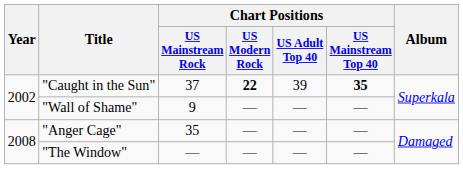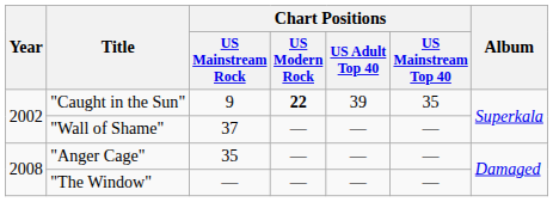 <table class="wikitable">
 <tr>
 <th rowspan="2">Year</th>
 <th rowspan="2">Title</th>
 <th colspan="4">Chart Positions</th>
 <th rowspan="2">Album</th>
 </tr>
 <tr>
 <th scope="col" style="width:3em;font-size:85%;"><a href='#'>US Mainstream Rock</a><br></th>
 <th scope="col" style="width:3em;font-size:85%;"><a href='#'>US Modern Rock</a> <br></th>
 <th scope="col" style="width:4em;font-size:85%;"><a href='#'>US Adult Top 40</a> <br></th>
 <th scope="col" style="width:3em;font-size:85%;"><a href='#'>US Mainstream Top 40</a> <br></th>
 </tr>
 <tr>
 <td rowspan="2">2002</td>
 <td>"Caught in the Sun"</td>
-<td align="center">37</td>
+<td align="center">9</td>
 <td align="center"><strong>22</strong></td>
 <td align="center">39</td>
-<td align="center"><strong>35</strong></td>
+<td align="center">35</td>
 <td rowspan="2"><em><a href='#'>Superkala</a></em></td>
 </tr>
 <tr>
 <td>"Wall of Shame"</td>
-<td align="center">9</td>
+<td align="center">37</td>
 <td align="center">—</td>
 <td align="center">—</td>
 <td align="center">—</td>
 </tr>
 <tr>
 <td rowspan="2">2008</td>
 <td>"Anger Cage"</td>
 <td align="center">35</td>
 <td align="center">—</td>
 <td align="center">—</td>
 <td align="center">—</td>
 <td rowspan="2"><em><a href='#'>Damaged</a></em></td>
 </tr>
 <tr>
 <td>"The Window"</td>
 <td align="center">—</td>
 <td align="center">—</td>
 <td align="center">—</td>
 <td align="center">—</td>
 </tr>
 </table>
